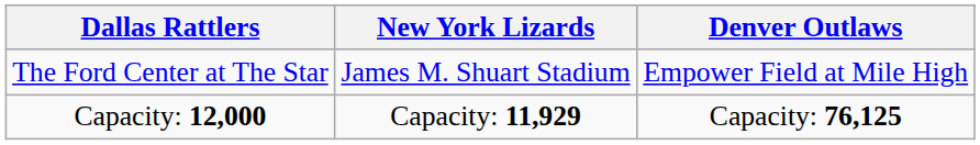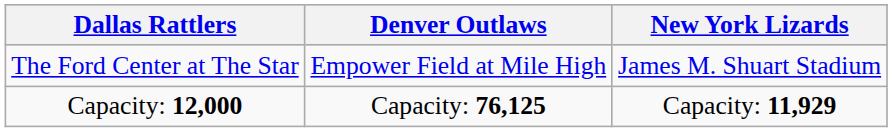 <table class="wikitable" style="margin:1em auto; text-align:center">
 <tr>
 <th><a href='#'>Dallas Rattlers</a></th>
+<th><a href='#'>Denver Outlaws</a></th>
 <th><a href='#'>New York Lizards</a></th>
-<th><a href='#'>Denver Outlaws</a></th>
 </tr>
 <tr>
 <td><a href='#'>The Ford Center at The Star</a></td>
+<td><a href='#'>Empower Field at Mile High</a></td>
 <td><a href='#'>James M. Shuart Stadium</a></td>
-<td><a href='#'>Empower Field at Mile High</a></td>
 </tr>
 <tr>
 <td>Capacity: <strong>12,000</strong></td>
+<td>Capacity: <strong>76,125</strong></td>
 <td>Capacity: <strong>11,929</strong></td>
-<td>Capacity: <strong>76,125</strong></td>
 </tr>
 </table>
